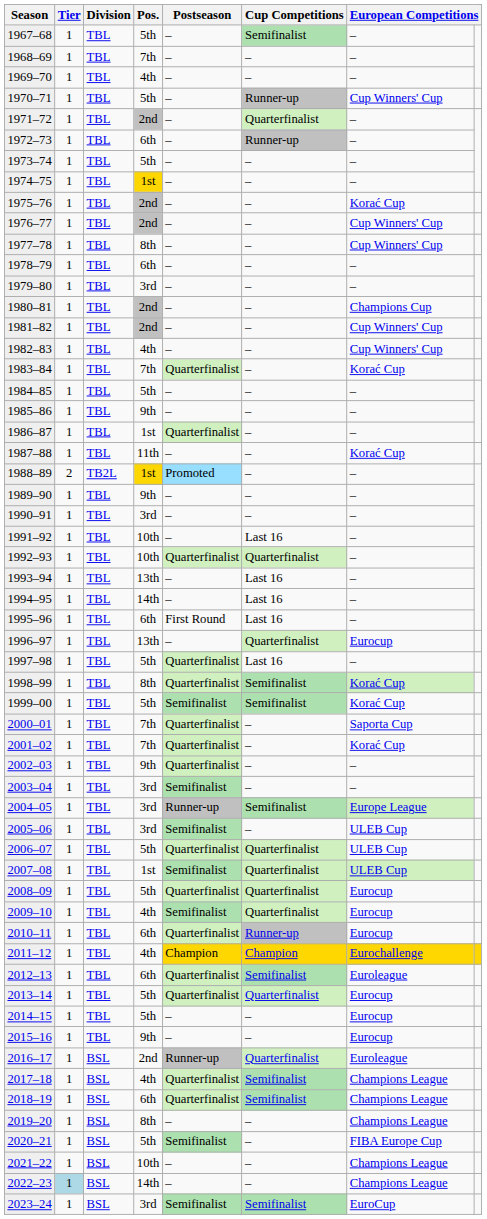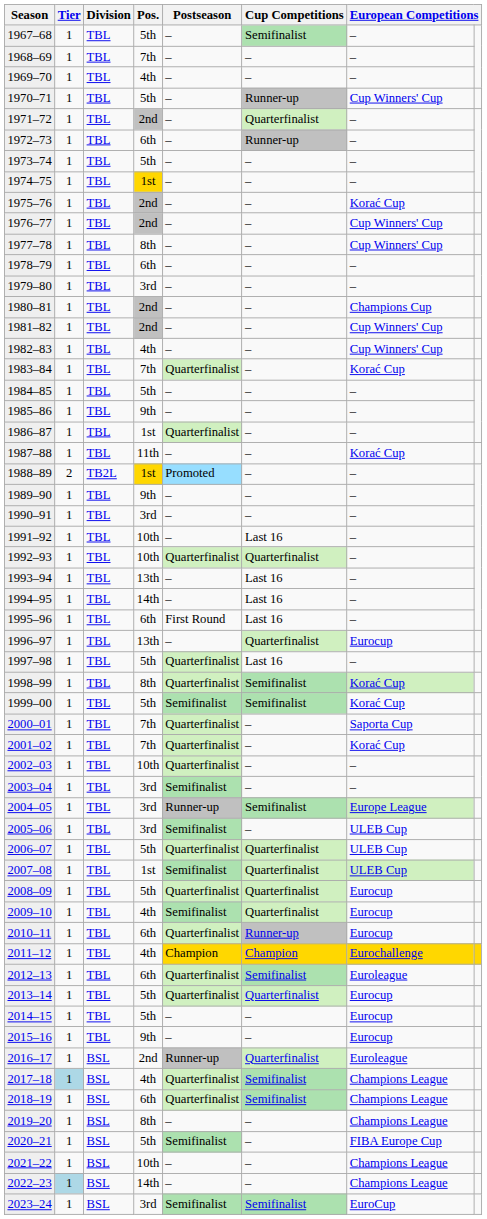 <table class="wikitable" style="font-size:85%">
 <tr>
 <th>Season</th>
 <th><a href='#'>Tier</a></th>
 <th>Division</th>
 <th>Pos.</th>
 <th>Postseason</th>
 <th>Cup Competitions</th>
 <th colspan=2><a href='#'>European Competitions</a></th>
 </tr>
 <tr>
 <td style="background:#efefef;">1967–68</td>
 <td style="text-align:center;">1</td>
 <td><a href='#'>TBL</a></td>
 <td style="text-align:center;">5th</td>
 <td>–</td>
 <td style="background:#ACE1AF">Semifinalist</td>
 <td>–</td>
 </tr>
 <tr>
 <td style="background:#efefef;">1968–69</td>
 <td style="text-align:center;">1</td>
 <td><a href='#'>TBL</a></td>
 <td style="text-align:center;">7th</td>
 <td>–</td>
 <td>–</td>
 <td>–</td>
 </tr>
 <tr>
 <td style="background:#efefef;">1969–70</td>
 <td style="text-align:center;">1</td>
 <td><a href='#'>TBL</a></td>
 <td style="text-align:center;">4th</td>
 <td>–</td>
 <td>–</td>
 <td>–</td>
 </tr>
 <tr>
 <td style="background:#efefef;">1970–71</td>
 <td style="text-align:center;">1</td>
 <td><a href='#'>TBL</a></td>
 <td style="text-align:center;">5th</td>
 <td>–</td>
 <td style="background:silver">Runner-up</td>
 <td><a href='#'>Cup Winners' Cup</a></td>
 <td></td>
 </tr>
 <tr>
 <td style="background:#efefef;">1971–72</td>
 <td style="text-align:center;">1</td>
 <td><a href='#'>TBL</a></td>
 <td style="background:silver; text-align:center;">2nd</td>
 <td>–</td>
 <td style="background:#D0F0C0">Quarterfinalist</td>
 <td>–</td>
 </tr>
 <tr>
 <td style="background:#efefef;">1972–73</td>
 <td style="text-align:center;">1</td>
 <td><a href='#'>TBL</a></td>
 <td style="text-align:center;">6th</td>
 <td>–</td>
 <td style="background:silver">Runner-up</td>
 <td>–</td>
 </tr>
 <tr>
 <td style="background:#efefef;">1973–74</td>
 <td style="text-align:center;">1</td>
 <td><a href='#'>TBL</a></td>
 <td style="text-align:center;">5th</td>
 <td>–</td>
 <td>–</td>
 <td>–</td>
 </tr>
 <tr>
 <td style="background:#efefef;">1974–75</td>
 <td style="text-align:center;">1</td>
 <td><a href='#'>TBL</a></td>
 <td style="background:gold; text-align:center;">1st</td>
 <td>–</td>
 <td>–</td>
 <td>–</td>
 </tr>
 <tr>
 <td style="background:#efefef;">1975–76</td>
 <td style="text-align:center;">1</td>
 <td><a href='#'>TBL</a></td>
 <td style="background:silver; text-align:center;">2nd</td>
 <td>–</td>
 <td>–</td>
 <td><a href='#'>Korać Cup</a></td>
 <td></td>
 </tr>
 <tr>
 <td style="background:#efefef;">1976–77</td>
 <td style="text-align:center;">1</td>
 <td><a href='#'>TBL</a></td>
 <td style="background:silver; text-align:center;">2nd</td>
 <td>–</td>
 <td>–</td>
 <td><a href='#'>Cup Winners' Cup</a></td>
 <td></td>
 </tr>
 <tr>
 <td style="background:#efefef;">1977–78</td>
 <td style="text-align:center;">1</td>
 <td><a href='#'>TBL</a></td>
 <td style="text-align:center;">8th</td>
 <td>–</td>
 <td>–</td>
 <td><a href='#'>Cup Winners' Cup</a></td>
 <td></td>
 </tr>
 <tr>
 <td style="background:#efefef;">1978–79</td>
 <td style="text-align:center;">1</td>
 <td><a href='#'>TBL</a></td>
 <td style="text-align:center;">6th</td>
 <td>–</td>
 <td>–</td>
 <td>–</td>
 </tr>
 <tr>
 <td style="background:#efefef;">1979–80</td>
 <td style="text-align:center;">1</td>
 <td><a href='#'>TBL</a></td>
 <td style="text-align:center;">3rd</td>
 <td>–</td>
 <td>–</td>
 <td>–</td>
 </tr>
 <tr>
 <td style="background:#efefef;">1980–81</td>
 <td style="text-align:center;">1</td>
 <td><a href='#'>TBL</a></td>
 <td style="background:silver; text-align:center;">2nd</td>
 <td>–</td>
 <td>–</td>
 <td><a href='#'>Champions Cup</a></td>
 <td></td>
 </tr>
 <tr>
 <td style="background:#efefef;">1981–82</td>
 <td style="text-align:center;">1</td>
 <td><a href='#'>TBL</a></td>
 <td style="background:silver; text-align:center;">2nd</td>
 <td>–</td>
 <td>–</td>
 <td><a href='#'>Cup Winners' Cup</a></td>
 <td></td>
 </tr>
 <tr>
 <td style="background:#efefef;">1982–83</td>
 <td style="text-align:center;">1</td>
 <td><a href='#'>TBL</a></td>
 <td style="text-align:center;">4th</td>
 <td>–</td>
 <td>–</td>
 <td><a href='#'>Cup Winners' Cup</a></td>
 <td></td>
 </tr>
 <tr>
 <td style="background:#efefef;">1983–84</td>
 <td style="text-align:center;">1</td>
 <td><a href='#'>TBL</a></td>
 <td style="text-align:center;">7th</td>
 <td style="background:#D0F0C0">Quarterfinalist</td>
 <td>–</td>
 <td><a href='#'>Korać Cup</a></td>
 <td></td>
 </tr>
 <tr>
 <td style="background:#efefef;">1984–85</td>
 <td style="text-align:center;">1</td>
 <td><a href='#'>TBL</a></td>
 <td style="text-align:center;">5th</td>
 <td>–</td>
 <td>–</td>
 <td>–</td>
 </tr>
 <tr>
 <td style="background:#efefef;">1985–86</td>
 <td style="text-align:center;">1</td>
 <td><a href='#'>TBL</a></td>
 <td style="text-align:center;">9th</td>
 <td>–</td>
 <td>–</td>
 <td>–</td>
 </tr>
 <tr>
 <td style="background:#efefef;">1986–87</td>
 <td style="text-align:center;">1</td>
 <td><a href='#'>TBL</a></td>
 <td style="text-align:center;">1st</td>
 <td style="background:#D0F0C0">Quarterfinalist</td>
 <td>–</td>
 <td>–</td>
 </tr>
 <tr>
 <td style="background:#efefef;">1987–88</td>
 <td style="text-align:center;">1</td>
 <td><a href='#'>TBL</a></td>
 <td style="text-align:center;">11th</td>
 <td>–</td>
 <td>–</td>
 <td><a href='#'>Korać Cup</a></td>
 <td></td>
 </tr>
 <tr>
 <td style="background:#efefef;">1988–89</td>
 <td style="text-align:center;">2</td>
 <td><a href='#'>TB2L</a></td>
 <td style="background:gold; text-align:center;">1st</td>
 <td style="background:#97DEFF">Promoted</td>
 <td>–</td>
 <td>–</td>
 </tr>
 <tr>
 <td style="background:#efefef;">1989–90</td>
 <td style="text-align:center;">1</td>
 <td><a href='#'>TBL</a></td>
 <td style="text-align:center;">9th</td>
 <td>–</td>
 <td>–</td>
 <td>–</td>
 </tr>
 <tr>
 <td style="background:#efefef;">1990–91</td>
 <td style="text-align:center;">1</td>
 <td><a href='#'>TBL</a></td>
 <td align="center">3rd</td>
 <td>–</td>
 <td>–</td>
 <td>–</td>
 </tr>
 <tr>
 <td style="background:#efefef;">1991–92</td>
 <td style="text-align:center;">1</td>
 <td><a href='#'>TBL</a></td>
 <td style="text-align:center;">10th</td>
 <td>–</td>
 <td>Last 16</td>
 <td>–</td>
 </tr>
 <tr>
 <td style="background:#efefef;">1992–93</td>
 <td style="text-align:center;">1</td>
 <td><a href='#'>TBL</a></td>
 <td style="text-align:center;">10th</td>
 <td style="background:#D0F0C0">Quarterfinalist</td>
 <td style="background:#D0F0C0">Quarterfinalist</td>
 <td>–</td>
 </tr>
 <tr>
 <td style="background:#efefef;">1993–94</td>
 <td style="text-align:center;">1</td>
 <td><a href='#'>TBL</a></td>
 <td style="text-align:center;">13th</td>
 <td>–</td>
 <td>Last 16</td>
 <td>–</td>
 </tr>
 <tr>
 <td style="background:#efefef;">1994–95</td>
 <td style="text-align:center;">1</td>
 <td><a href='#'>TBL</a></td>
 <td style="text-align:center;">14th</td>
 <td>–</td>
 <td>Last 16</td>
 <td>–</td>
 </tr>
 <tr>
 <td style="background:#efefef;">1995–96</td>
 <td style="text-align:center;">1</td>
 <td><a href='#'>TBL</a></td>
 <td style="text-align:center;">6th</td>
 <td>First Round</td>
 <td>Last 16</td>
 <td>–</td>
 </tr>
 <tr>
 <td style="background:#efefef;">1996–97</td>
 <td style="text-align:center;">1</td>
 <td><a href='#'>TBL</a></td>
 <td style="text-align:center;">13th</td>
 <td>–</td>
 <td style="background:#D0F0C0">Quarterfinalist</td>
 <td><a href='#'>Eurocup</a></td>
 <td></td>
 </tr>
 <tr>
 <td style="background:#efefef;">1997–98</td>
 <td style="text-align:center;">1</td>
 <td><a href='#'>TBL</a></td>
 <td style="text-align:center;">5th</td>
 <td style="background:#D0F0C0">Quarterfinalist</td>
 <td>Last 16</td>
 <td>–</td>
 </tr>
 <tr>
 <td style="background:#efefef;">1998–99</td>
 <td style="text-align:center;">1</td>
 <td><a href='#'>TBL</a></td>
 <td style="text-align:center;">8th</td>
 <td style="background:#D0F0C0">Quarterfinalist</td>
 <td style="background:#ACE1AF">Semifinalist</td>
 <td style="background:#D0F0C0"><a href='#'>Korać Cup</a></td>
 <td></td>
 </tr>
 <tr>
 <td style="background:#efefef;">1999–00</td>
 <td style="text-align:center;">1</td>
 <td><a href='#'>TBL</a></td>
 <td style="text-align:center;">5th</td>
 <td style="background:#ACE1AF">Semifinalist</td>
 <td style="background:#ACE1AF">Semifinalist</td>
 <td><a href='#'>Korać Cup</a></td>
 <td></td>
 </tr>
 <tr>
 <td style="background:#efefef;"><a href='#'>2000–01</a></td>
 <td style="text-align:center;">1</td>
 <td><a href='#'>TBL</a></td>
 <td style="text-align:center;">7th</td>
 <td style="background:#D0F0C0">Quarterfinalist</td>
 <td>–</td>
 <td><a href='#'>Saporta Cup</a></td>
 <td></td>
 </tr>
 <tr>
 <td style="background:#efefef;"><a href='#'>2001–02</a></td>
 <td style="text-align:center;">1</td>
 <td><a href='#'>TBL</a></td>
 <td style="text-align:center;">7th</td>
 <td style="background:#D0F0C0">Quarterfinalist</td>
 <td>–</td>
 <td><a href='#'>Korać Cup</a></td>
 <td></td>
 </tr>
 <tr>
 <td style="background:#efefef;"><a href='#'>2002–03</a></td>
 <td style="text-align:center;">1</td>
 <td><a href='#'>TBL</a></td>
-<td style="text-align:center;">9th</td>
+<td style="text-align:center;">10th</td>
 <td style="background:#D0F0C0">Quarterfinalist</td>
 <td>–</td>
 <td>–</td>
 </tr>
 <tr>
 <td style="background:#efefef;"><a href='#'>2003–04</a></td>
 <td style="text-align:center;">1</td>
 <td><a href='#'>TBL</a></td>
 <td style="text-align:center;">3rd</td>
 <td style="background:#ACE1AF">Semifinalist</td>
 <td>–</td>
 <td>–</td>
 </tr>
 <tr>
 <td style="background:#efefef;"><a href='#'>2004–05</a></td>
 <td style="text-align:center;">1</td>
 <td><a href='#'>TBL</a></td>
 <td style="text-align:center;">3rd</td>
 <td style="background:silver">Runner-up</td>
 <td style="background:#ACE1AF">Semifinalist</td>
 <td style="background:#D0F0C0"><a href='#'>Europe League</a></td>
 <td></td>
 </tr>
 <tr>
 <td style="background:#efefef;"><a href='#'>2005–06</a></td>
 <td style="text-align:center;">1</td>
 <td><a href='#'>TBL</a></td>
 <td style="text-align:center;">3rd</td>
 <td style="background:#ACE1AF">Semifinalist</td>
 <td>–</td>
 <td><a href='#'>ULEB Cup</a></td>
 <td></td>
 </tr>
 <tr>
 <td style="background:#efefef;"><a href='#'>2006–07</a></td>
 <td style="text-align:center;">1</td>
 <td><a href='#'>TBL</a></td>
 <td style="text-align:center;">5th</td>
 <td style="background:#D0F0C0">Quarterfinalist</td>
 <td style="background:#D0F0C0">Quarterfinalist</td>
 <td><a href='#'>ULEB Cup</a></td>
 <td></td>
 </tr>
 <tr>
 <td style="background:#efefef;"><a href='#'>2007–08</a></td>
 <td style="text-align:center;">1</td>
 <td><a href='#'>TBL</a></td>
 <td style="text-align:center;">1st</td>
 <td style="background:#ACE1AF">Semifinalist</td>
 <td style="background:#D0F0C0">Quarterfinalist</td>
 <td style="background:#D0F0C0"><a href='#'>ULEB Cup</a></td>
 <td></td>
 </tr>
 <tr>
 <td style="background:#efefef;"><a href='#'>2008–09</a></td>
 <td style="text-align:center;">1</td>
 <td><a href='#'>TBL</a></td>
 <td style="text-align:center;">5th</td>
 <td style="background:#D0F0C0">Quarterfinalist</td>
 <td style="background:#D0F0C0">Quarterfinalist</td>
 <td><a href='#'>Eurocup</a></td>
 <td></td>
 </tr>
 <tr>
 <td style="background:#efefef;"><a href='#'>2009–10</a></td>
 <td style="text-align:center;">1</td>
 <td><a href='#'>TBL</a></td>
 <td style="text-align:center;">4th</td>
 <td style="background:#ACE1AF">Semifinalist</td>
 <td style="background:#D0F0C0">Quarterfinalist</td>
 <td><a href='#'>Eurocup</a></td>
 <td></td>
 </tr>
 <tr>
 <td style="background:#efefef;"><a href='#'>2010–11</a></td>
 <td style="text-align:center;">1</td>
 <td><a href='#'>TBL</a></td>
 <td style="text-align:center;">6th</td>
 <td style="background:#D0F0C0">Quarterfinalist</td>
 <td style="background:silver"><a href='#'>Runner-up</a></td>
 <td><a href='#'>Eurocup</a></td>
 <td></td>
 </tr>
 <tr>
 <td style="background:#efefef;"><a href='#'>2011–12</a></td>
 <td align="center">1</td>
 <td><a href='#'>TBL</a></td>
 <td style="text-align:center;">4th</td>
 <td style="background:gold">Champion</td>
 <td style="background:gold"><a href='#'>Champion</a></td>
 <td style="background:gold"><a href='#'>Eurochallenge</a></td>
 <td bgcolor=gold align=center></td>
 </tr>
 <tr>
 <td style="background:#efefef;"><a href='#'>2012–13</a></td>
 <td align="center">1</td>
 <td><a href='#'>TBL</a></td>
 <td style="text-align:center;">6th</td>
 <td style="background:#D0F0C0">Quarterfinalist</td>
 <td style="background:#ACE1AF"><a href='#'>Semifinalist</a></td>
 <td><a href='#'>Euroleague</a></td>
 <td></td>
 </tr>
 <tr>
 <td style="background:#efefef;"><a href='#'>2013–14</a></td>
 <td align="center">1</td>
 <td><a href='#'>TBL</a></td>
 <td style="text-align:center;">5th</td>
 <td style="background:#D0F0C0">Quarterfinalist</td>
 <td style="background:#D0F0C0"><a href='#'>Quarterfinalist</a></td>
 <td><a href='#'>Eurocup</a></td>
 <td></td>
 </tr>
 <tr>
 <td style="background:#efefef;"><a href='#'>2014–15</a></td>
 <td align="center">1</td>
 <td><a href='#'>TBL</a></td>
 <td style="text-align:center;">5th</td>
 <td>–</td>
 <td>–</td>
 <td><a href='#'>Eurocup</a></td>
 <td></td>
 </tr>
 <tr>
 <td style="background:#efefef;"><a href='#'>2015–16</a></td>
 <td align="center">1</td>
 <td><a href='#'>TBL</a></td>
 <td style="text-align:center;">9th</td>
 <td>–</td>
 <td>–</td>
 <td><a href='#'>Eurocup</a></td>
 <td></td>
 </tr>
 <tr>
 <td style="background:#efefef;"><a href='#'>2016–17</a></td>
 <td align="center">1</td>
 <td><a href='#'>BSL</a></td>
 <td style="text-align:center;">2nd</td>
 <td style="background:silver">Runner-up</td>
 <td style="background:#D0F0C0"><a href='#'>Quarterfinalist</a></td>
 <td><a href='#'>Euroleague</a></td>
 <td></td>
 </tr>
 <tr>
 <td style="background:#efefef;"><a href='#'>2017–18</a></td>
-<td align="center">1</td>
+<td align="center" style="background: lightblue;">1</td>
 <td><a href='#'>BSL</a></td>
 <td style="text-align:center;">4th</td>
 <td style="background:#D0F0C0">Quarterfinalist</td>
 <td style="background:#ACE1AF"><a href='#'>Semifinalist</a></td>
 <td><a href='#'>Champions League</a></td>
 <td></td>
 </tr>
 <tr>
 <td style="background:#efefef;"><a href='#'>2018–19</a></td>
 <td align="center">1</td>
 <td><a href='#'>BSL</a></td>
 <td style="text-align:center;">6th</td>
 <td style="background:#D0F0C0">Quarterfinalist</td>
 <td style="background:#ACE1AF"><a href='#'>Semifinalist</a></td>
 <td><a href='#'>Champions League</a></td>
 <td></td>
 </tr>
 <tr>
 <td style="background:#efefef;"><a href='#'>2019–20</a></td>
 <td align="center">1</td>
 <td><a href='#'>BSL</a></td>
 <td align="center">8th</td>
 <td>–</td>
 <td>–</td>
 <td><a href='#'>Champions League</a></td>
 <td></td>
 </tr>
 <tr>
 <td style="background:#efefef;"><a href='#'>2020–21</a></td>
 <td align="center">1</td>
 <td><a href='#'>BSL</a></td>
 <td style="text-align:center;">5th</td>
 <td style="background:#ACE1AF">Semifinalist</td>
 <td>–</td>
 <td><a href='#'>FIBA Europe Cup</a></td>
 <td></td>
 </tr>
 <tr>
 <td style="background:#efefef;"><a href='#'>2021–22</a></td>
 <td align="center">1</td>
 <td><a href='#'>BSL</a></td>
 <td align="center">10th</td>
 <td>–</td>
 <td>–</td>
 <td><a href='#'>Champions League</a></td>
 <td></td>
 </tr>
 <tr>
 <td style="background:#efefef;"><a href='#'>2022–23</a></td>
 <td align="center" style="background: lightblue;">1</td>
 <td><a href='#'>BSL</a></td>
 <td align="center">14th</td>
 <td>–</td>
 <td>–</td>
 <td><a href='#'>Champions League</a></td>
 <td></td>
 </tr>
 <tr>
 <td style="background:#efefef;"><a href='#'>2023–24</a></td>
 <td align="center">1</td>
 <td><a href='#'>BSL</a></td>
 <td align="center">3rd</td>
 <td style="background:#ACE1AF">Semifinalist</td>
 <td style="background:#ACE1AF"><a href='#'>Semifinalist</a></td>
 <td><a href='#'>EuroCup</a></td>
 <td></td>
 </tr>
 </table>
